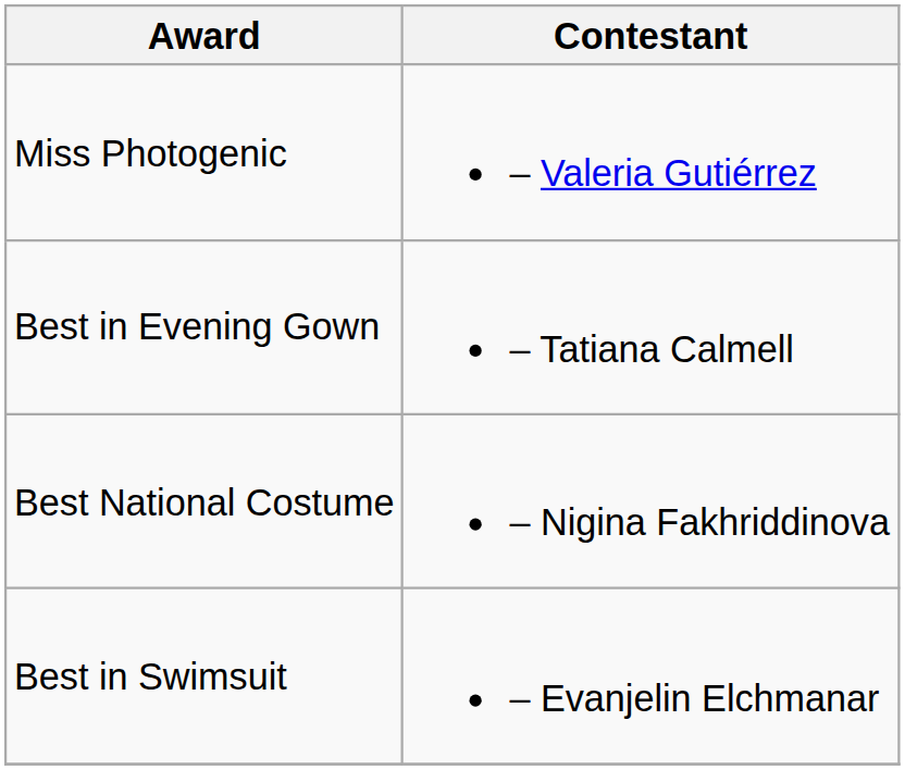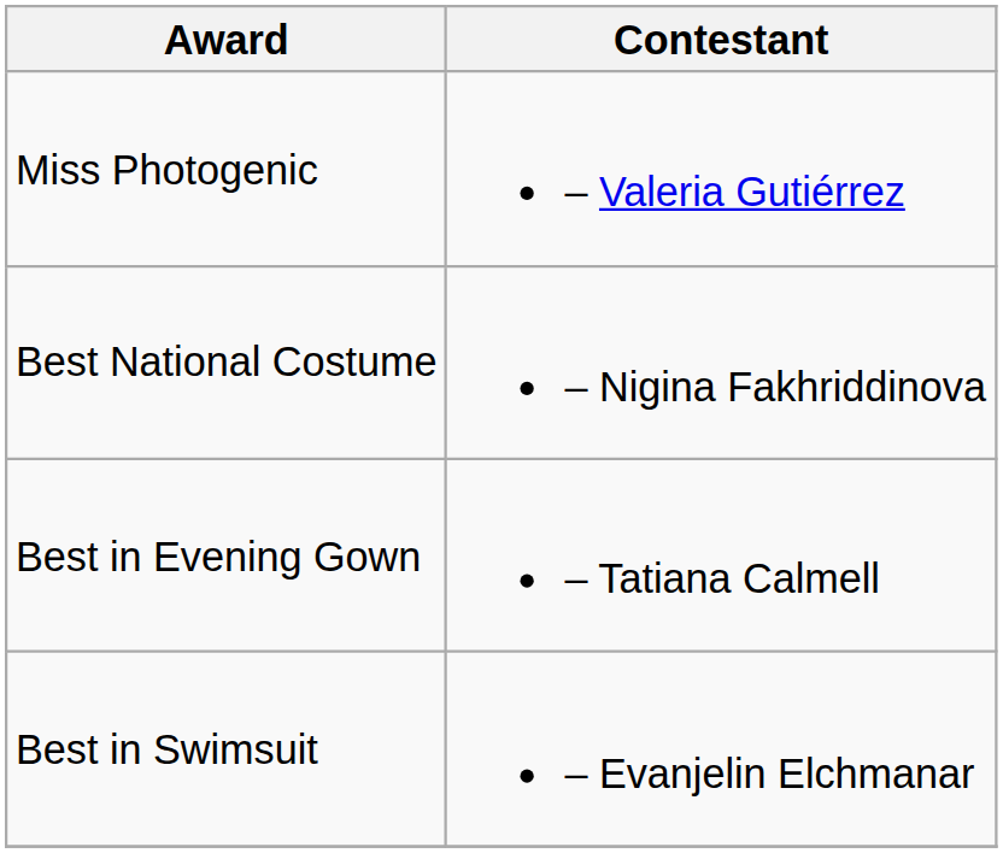 <table class="wikitable sortable" style="font-size:95%;">
 <tr>
 <th>Award</th>
 <th>Contestant</th>
 </tr>
 <tr>
 <td>Miss Photogenic</td>
 <td><br><ul><li> – <a href='#'>Valeria Gutiérrez</a></li></ul></td>
 </tr>
 <tr>
+<td>Best National Costume</td>
+<td><br><ul><li> – Nigina Fakhriddinova</li></ul></td>
+</tr>
+<tr>
 <td>Best in Evening Gown</td>
 <td><br><ul><li> – Tatiana Calmell</li></ul></td>
-</tr>
-<tr>
-<td>Best National Costume</td>
-<td><br><ul><li> – Nigina Fakhriddinova</li></ul></td>
 </tr>
 <tr>
 <td>Best in Swimsuit</td>
 <td><br><ul><li> – Evanjelin Elchmanar</li></ul></td>
 </tr>
 <tr>
 </tr>
 </table>
